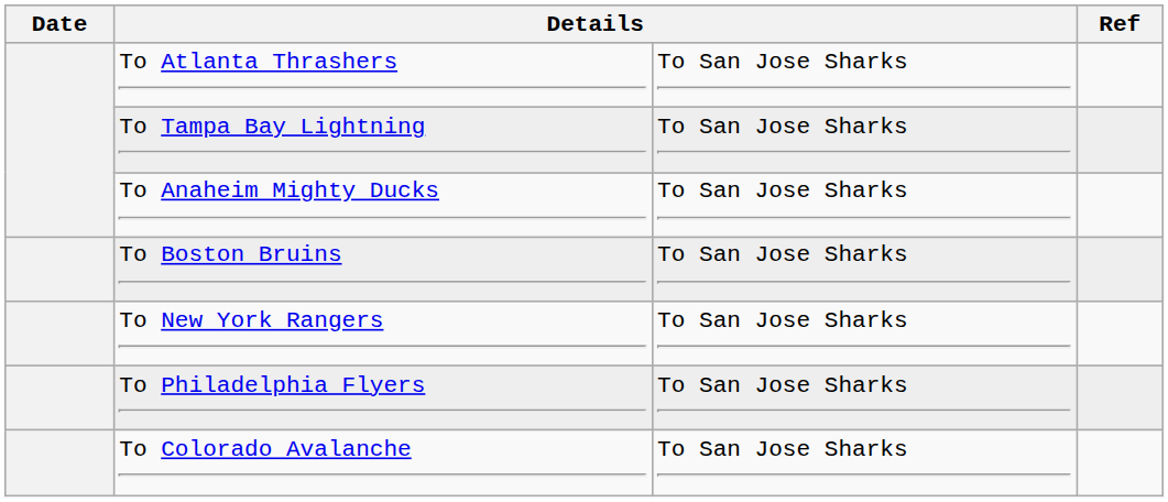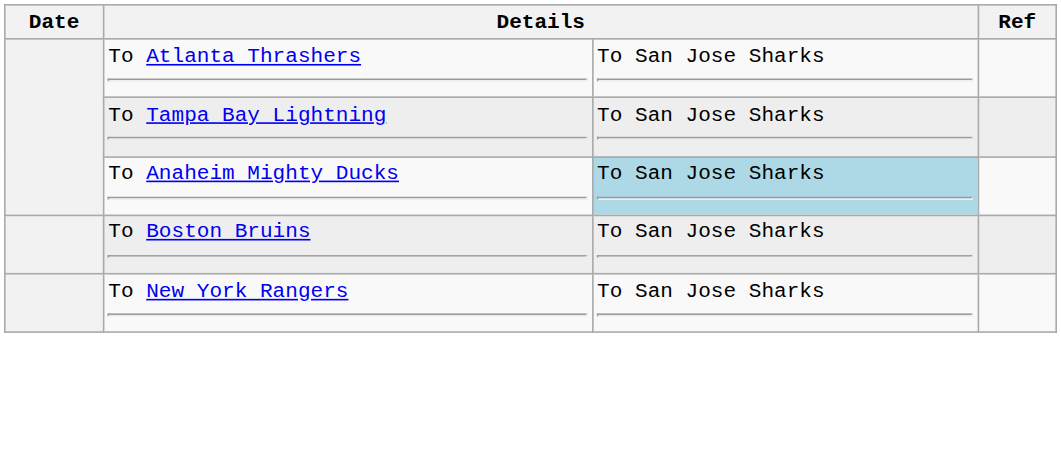 <table class="wikitable plainrowheaders" style="width: 50em;">
 <tr>
 <th scope="col">Date</th>
 <th scope="col" colspan="2">Details</th>
 <th scope="col">Ref</th>
 </tr>
 <tr>
 <th scope="row" rowspan=3></th>
 <td valign="top">To <a href='#'>Atlanta Thrashers</a> <hr></td>
 <td valign="top">To San Jose Sharks <hr></td>
 <td></td>
 </tr>
 <tr bgcolor="#eeeeee">
 <td valign="top">To <a href='#'>Tampa Bay Lightning</a> <hr></td>
 <td valign="top">To San Jose Sharks <hr></td>
 <td></td>
 </tr>
 <tr>
 <td valign="top">To <a href='#'>Anaheim Mighty Ducks</a> <hr></td>
-<td valign="top">To San Jose Sharks <hr></td>
+<td valign="top" style="background: lightblue;">To San Jose Sharks <hr></td>
 <td></td>
 </tr>
 <tr bgcolor="#eeeeee">
 <th scope="row"></th>
 <td valign="top">To <a href='#'>Boston Bruins</a> <hr></td>
 <td valign="top">To San Jose Sharks <hr></td>
 <td></td>
 </tr>
 <tr>
 <th scope="row"></th>
 <td valign="top">To <a href='#'>New York Rangers</a> <hr></td>
 <td valign="top">To San Jose Sharks <hr></td>
 <td></td>
 </tr>
-<tr bgcolor="#eeeeee">
-<th scope="row"></th>
-<td valign="top">To <a href='#'>Philadelphia Flyers</a> <hr></td>
-<td valign="top">To San Jose Sharks <hr></td>
-<td></td>
-</tr>
-<tr>
-<th scope="row"></th>
-<td valign="top">To <a href='#'>Colorado Avalanche</a> <hr></td>
-<td valign="top">To San Jose Sharks <hr></td>
-<td></td>
-</tr>
 </table>
